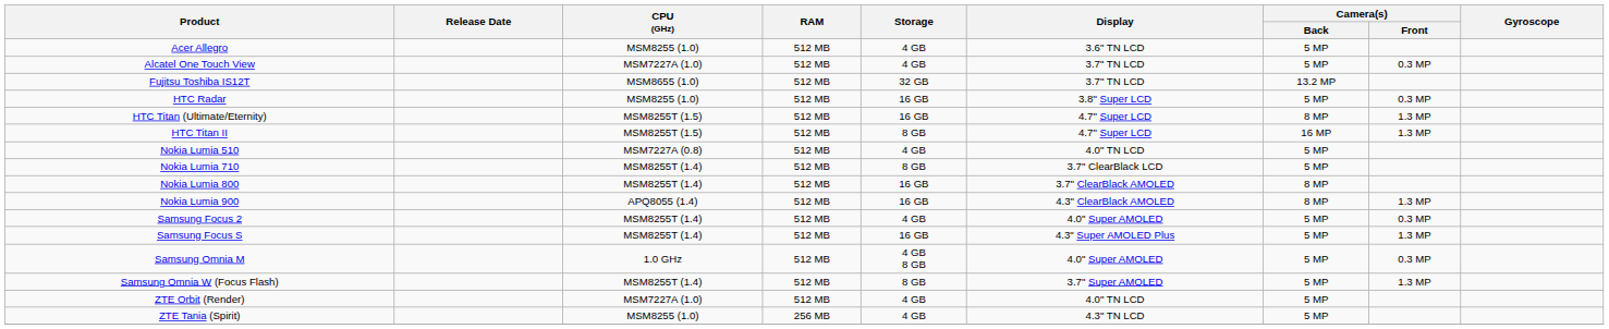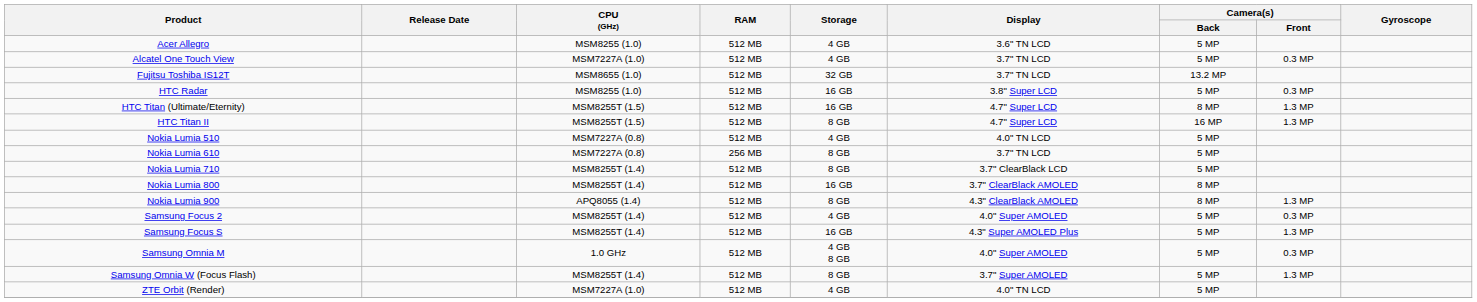 <table class="wikitable sortable" style="font-size: small; text-align: center; width: 100%;">
 <tr>
 <th rowspan="2">Product</th>
 <th rowspan="2">Release Date</th>
 <th rowspan="2">CPU<br><small>(GHz)</small></th>
 <th rowspan="2">RAM</th>
 <th rowspan="2">Storage</th>
 <th rowspan="2">Display</th>
 <th colspan="2">Camera(s)</th>
 <th rowspan="2">Gyroscope</th>
 </tr>
 <tr>
 <th>Back</th>
 <th>Front</th>
 </tr>
 <tr>
 <td><a href='#'>Acer Allegro</a></td>
 <td></td>
 <td>MSM8255 (1.0)</td>
 <td>512 MB</td>
 <td>4 GB</td>
 <td>3.6" TN LCD</td>
 <td>5 MP</td>
 <td></td>
 <td></td>
 </tr>
 <tr>
 <td><a href='#'>Alcatel One Touch View</a></td>
 <td></td>
 <td>MSM7227A (1.0)</td>
 <td>512 MB</td>
 <td>4 GB</td>
 <td>3.7" TN LCD</td>
 <td>5 MP</td>
 <td>0.3 MP</td>
 <td></td>
 </tr>
 <tr>
 <td><a href='#'>Fujitsu Toshiba IS12T</a></td>
 <td></td>
 <td>MSM8655 (1.0)</td>
 <td>512 MB</td>
 <td>32 GB</td>
 <td>3.7" TN LCD</td>
 <td>13.2 MP</td>
 <td></td>
 <td></td>
 </tr>
 <tr>
 <td><a href='#'>HTC Radar</a></td>
 <td></td>
 <td>MSM8255 (1.0)</td>
 <td>512 MB</td>
 <td>16 GB</td>
 <td>3.8" <a href='#'>Super LCD</a></td>
 <td>5 MP</td>
 <td>0.3 MP</td>
 <td></td>
 </tr>
 <tr>
 <td><a href='#'>HTC Titan</a> (Ultimate/Eternity)</td>
 <td></td>
 <td>MSM8255T (1.5)</td>
 <td>512 MB</td>
 <td>16 GB</td>
 <td>4.7" <a href='#'>Super LCD</a></td>
 <td>8 MP</td>
 <td>1.3 MP</td>
 <td></td>
 </tr>
 <tr>
 <td><a href='#'>HTC Titan II</a></td>
 <td></td>
 <td>MSM8255T (1.5)</td>
 <td>512 MB</td>
 <td>8 GB</td>
 <td>4.7" <a href='#'>Super LCD</a></td>
 <td>16 MP</td>
 <td>1.3 MP</td>
 <td></td>
 </tr>
 <tr>
 <td><a href='#'>Nokia Lumia 510</a></td>
 <td></td>
 <td>MSM7227A (0.8)</td>
 <td>512 MB</td>
 <td>4 GB</td>
 <td>4.0" TN LCD</td>
 <td>5 MP</td>
 <td></td>
 <td></td>
 </tr>
 <tr>
+<td><a href='#'>Nokia Lumia 610</a></td>
+<td></td>
+<td>MSM7227A (0.8)</td>
+<td>256 MB</td>
+<td>8 GB</td>
+<td>3.7" TN LCD</td>
+<td>5 MP</td>
+<td></td>
+<td></td>
+</tr>
+<tr>
 <td><a href='#'>Nokia Lumia 710</a></td>
 <td></td>
 <td>MSM8255T (1.4)</td>
 <td>512 MB</td>
 <td>8 GB</td>
 <td>3.7" ClearBlack LCD</td>
 <td>5 MP</td>
 <td></td>
 <td></td>
 </tr>
 <tr>
 <td><a href='#'>Nokia Lumia 800</a></td>
 <td></td>
 <td>MSM8255T (1.4)</td>
 <td>512 MB</td>
 <td>16 GB</td>
 <td>3.7" <a href='#'>ClearBlack AMOLED</a></td>
 <td>8 MP</td>
 <td></td>
 <td></td>
 </tr>
 <tr>
 <td><a href='#'>Nokia Lumia 900</a></td>
 <td></td>
 <td>APQ8055 (1.4)</td>
 <td>512 MB</td>
-<td>16 GB</td>
+<td>8 GB</td>
 <td>4.3" <a href='#'>ClearBlack AMOLED</a></td>
 <td>8 MP</td>
 <td>1.3 MP</td>
 <td></td>
 </tr>
 <tr>
 <td><a href='#'>Samsung Focus 2</a></td>
 <td></td>
 <td>MSM8255T (1.4)</td>
 <td>512 MB</td>
 <td>4 GB</td>
 <td>4.0" <a href='#'>Super AMOLED</a></td>
 <td>5 MP</td>
 <td>0.3 MP</td>
 <td></td>
 </tr>
 <tr>
 <td><a href='#'>Samsung Focus S</a></td>
 <td></td>
 <td>MSM8255T (1.4)</td>
 <td>512 MB</td>
 <td>16 GB</td>
 <td>4.3" <a href='#'>Super AMOLED Plus</a></td>
 <td>5 MP</td>
 <td>1.3 MP</td>
 <td></td>
 </tr>
 <tr>
 <td><a href='#'>Samsung Omnia M</a></td>
 <td></td>
 <td>1.0 GHz</td>
 <td>512 MB</td>
 <td>4 GB<br>8 GB</td>
 <td>4.0" <a href='#'>Super AMOLED</a></td>
 <td>5 MP</td>
 <td>0.3 MP</td>
 <td></td>
 </tr>
 <tr>
 <td><a href='#'>Samsung Omnia W</a> (Focus Flash)</td>
 <td></td>
 <td>MSM8255T (1.4)</td>
 <td>512 MB</td>
 <td>8 GB</td>
 <td>3.7" <a href='#'>Super AMOLED</a></td>
 <td>5 MP</td>
 <td>1.3 MP</td>
 <td></td>
 </tr>
 <tr>
 <td><a href='#'>ZTE Orbit</a> (Render)</td>
 <td></td>
 <td>MSM7227A (1.0)</td>
 <td>512 MB</td>
 <td>4 GB</td>
 <td>4.0" TN LCD</td>
 <td>5 MP</td>
 <td></td>
 <td></td>
 </tr>
 <tr>
-<td><a href='#'>ZTE Tania</a> (Spirit)</td>
-<td></td>
-<td>MSM8255 (1.0)</td>
-<td>256 MB</td>
-<td>4 GB</td>
-<td>4.3" TN LCD</td>
-<td>5 MP</td>
-<td></td>
-<td></td>
-</tr>
-<tr>
 </tr>
 </table>
